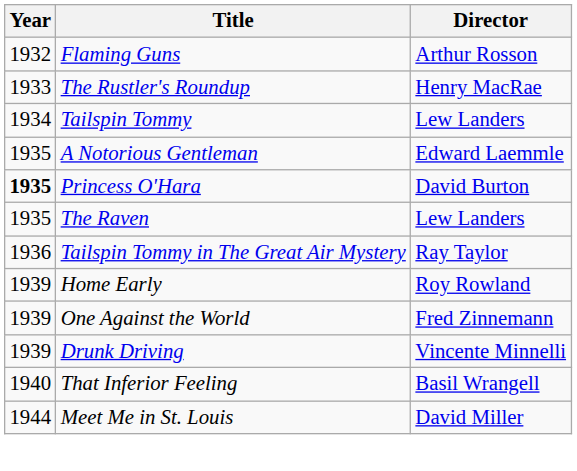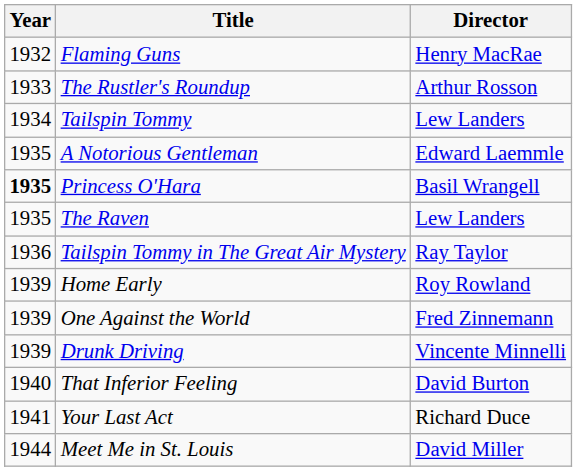 <table class="wikitable sortable">
 <tr>
 <th>Year</th>
 <th>Title</th>
 <th>Director</th>
 </tr>
 <tr>
 <td>1932</td>
 <td><em><a href='#'>Flaming Guns</a></em></td>
-<td><a href='#'>Arthur Rosson</a></td>
+<td><a href='#'>Henry MacRae</a></td>
 </tr>
 <tr>
 <td>1933</td>
 <td><a href='#'><em>The Rustler's Roundup</em></a></td>
-<td><a href='#'>Henry MacRae</a></td>
+<td><a href='#'>Arthur Rosson</a></td>
 </tr>
 <tr>
 <td>1934</td>
 <td><a href='#'><em>Tailspin Tommy</em></a></td>
 <td><a href='#'>Lew Landers</a></td>
 </tr>
 <tr>
 <td>1935</td>
 <td><em><a href='#'>A Notorious Gentleman</a></em></td>
 <td><a href='#'>Edward Laemmle</a></td>
 </tr>
 <tr>
 <td><strong>1935</strong></td>
 <td><em><a href='#'>Princess O'Hara</a></em></td>
-<td><a href='#'>David Burton</a></td>
+<td><a href='#'>Basil Wrangell</a></td>
 </tr>
 <tr>
 <td>1935</td>
 <td><a href='#'><em>The Raven</em></a></td>
 <td><a href='#'>Lew Landers</a></td>
 </tr>
 <tr>
 <td>1936</td>
 <td><a href='#'><em>Tailspin Tommy in The Great Air Mystery</em></a></td>
 <td><a href='#'>Ray Taylor</a></td>
 </tr>
 <tr>
 <td>1939</td>
 <td><em>Home Early</em></td>
 <td><a href='#'>Roy Rowland</a></td>
 </tr>
 <tr>
 <td>1939</td>
 <td><em>One Against the World</em></td>
 <td><a href='#'>Fred Zinnemann</a></td>
 </tr>
 <tr>
 <td>1939</td>
 <td><a href='#'><em>Drunk Driving</em></a></td>
 <td><a href='#'>Vincente Minnelli</a></td>
 </tr>
 <tr>
 <td>1940</td>
 <td><em>That Inferior Feeling</em></td>
-<td><a href='#'>Basil Wrangell</a></td>
+<td><a href='#'>David Burton</a></td>
+</tr>
+<tr>
+<td>1941</td>
+<td><em>Your Last Act</em></td>
+<td>Richard Duce</td>
 </tr>
 <tr>
 <td>1944</td>
 <td><em>Meet Me in St. Louis</em></td>
 <td><a href='#'>David Miller</a></td>
 </tr>
 </table>
